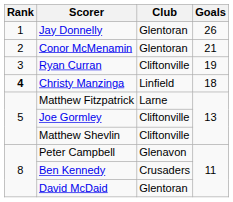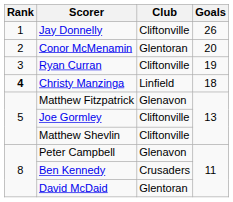 <table class="wikitable" style="text-align:center">
 <tr>
 <th>Rank</th>
 <th>Scorer</th>
 <th>Club</th>
 <th>Goals</th>
 </tr>
 <tr>
 <td>1</td>
 <td align="left"> <a href='#'>Jay Donnelly</a></td>
-<td align="left">Glentoran</td>
+<td align="left">Cliftonville</td>
 <td>26</td>
 </tr>
 <tr>
 <td>2</td>
 <td align="left"> <a href='#'>Conor McMenamin</a></td>
 <td align="left">Glentoran</td>
-<td>21</td>
+<td>20</td>
 </tr>
 <tr>
 <td>3</td>
 <td align="left"> <a href='#'>Ryan Curran</a></td>
 <td align="left">Cliftonville</td>
 <td>19</td>
 </tr>
 <tr>
 <td><strong>4</strong></td>
 <td align="left"> <a href='#'>Christy Manzinga</a></td>
 <td align="left">Linfield</td>
 <td>18</td>
 </tr>
 <tr>
 <td rowspan="3">5</td>
 <td align="left"> Matthew Fitzpatrick</td>
-<td align="left">Larne</td>
+<td align="left">Glenavon</td>
 <td rowspan="3">13</td>
 </tr>
 <tr>
 <td align="left"> <a href='#'>Joe Gormley</a></td>
 <td align="left">Cliftonville</td>
 </tr>
 <tr>
 <td align="left"> Matthew Shevlin</td>
 <td align="left">Cliftonville</td>
 </tr>
 <tr>
 <td rowspan="3">8</td>
 <td align="left"> Peter Campbell</td>
 <td align="left">Glenavon</td>
 <td rowspan="3">11</td>
 </tr>
 <tr>
 <td align="left"> <a href='#'>Ben Kennedy</a></td>
 <td align="left">Crusaders</td>
 </tr>
 <tr>
 <td align="left"> <a href='#'>David McDaid</a></td>
 <td align="left">Glentoran</td>
 </tr>
 </table>
